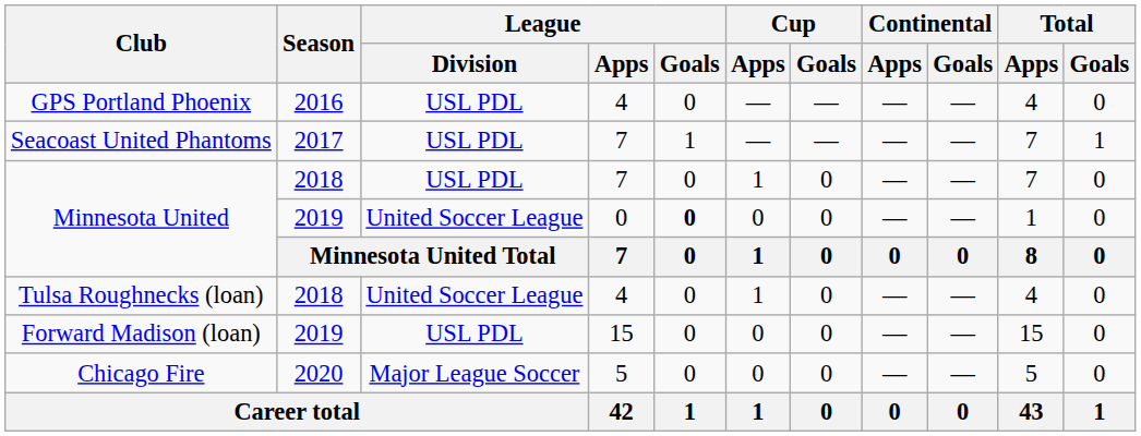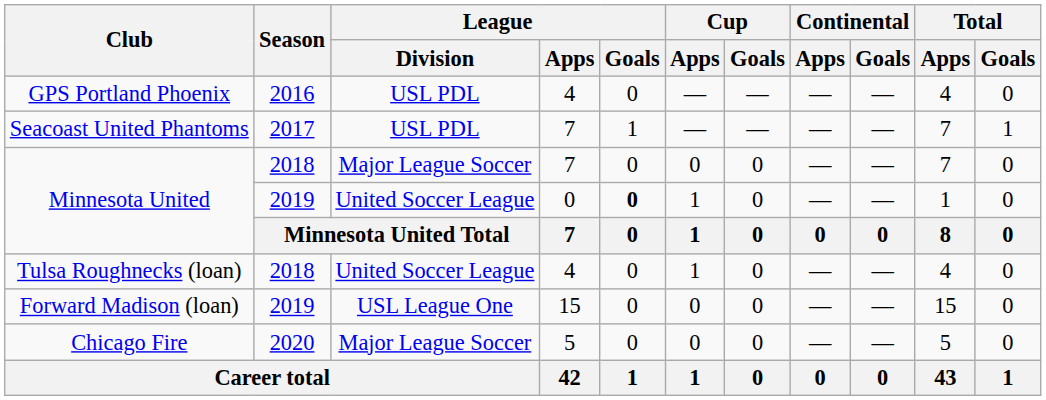 <table class="wikitable" style="text-align: center;">
 <tr>
 <th rowspan="2">Club</th>
 <th rowspan="2">Season</th>
 <th colspan="3">League</th>
 <th colspan="2">Cup</th>
 <th colspan="2">Continental</th>
 <th colspan="2">Total</th>
 </tr>
 <tr>
 <th>Division</th>
 <th>Apps</th>
 <th>Goals</th>
 <th>Apps</th>
 <th>Goals</th>
 <th>Apps</th>
 <th>Goals</th>
 <th>Apps</th>
 <th>Goals</th>
 </tr>
 <tr>
 <td rowspan="1"><a href='#'>GPS Portland Phoenix</a></td>
 <td><a href='#'>2016</a></td>
 <td><a href='#'>USL PDL</a></td>
 <td>4</td>
 <td>0</td>
 <td>—</td>
 <td>—</td>
 <td>—</td>
 <td>—</td>
 <td>4</td>
 <td>0</td>
 </tr>
 <tr>
 <td rowspan="1"><a href='#'>Seacoast United Phantoms</a></td>
 <td><a href='#'>2017</a></td>
 <td><a href='#'>USL PDL</a></td>
 <td>7</td>
 <td>1</td>
 <td>—</td>
 <td>—</td>
 <td>—</td>
 <td>—</td>
 <td>7</td>
 <td>1</td>
 </tr>
 <tr>
 <td rowspan="3"><a href='#'>Minnesota United</a></td>
 <td><a href='#'>2018</a></td>
-<td><a href='#'>USL PDL</a></td>
+<td><a href='#'>Major League Soccer</a></td>
 <td>7</td>
 <td>0</td>
-<td>1</td>
+<td>0</td>
 <td>0</td>
 <td>—</td>
 <td>—</td>
 <td>7</td>
 <td>0</td>
 </tr>
 <tr>
 <td><a href='#'>2019</a></td>
 <td><a href='#'>United Soccer League</a></td>
 <td>0</td>
 <td><strong>0</strong></td>
-<td>0</td>
+<td>1</td>
 <td>0</td>
 <td>—</td>
 <td>—</td>
 <td>1</td>
 <td>0</td>
 </tr>
 <tr>
 <th colspan="2">Minnesota United Total</th>
 <th>7</th>
 <th>0</th>
 <th>1</th>
 <th>0</th>
 <th>0</th>
 <th>0</th>
 <th>8</th>
 <th>0</th>
 </tr>
 <tr>
 <td rowspan="1"><a href='#'>Tulsa Roughnecks</a> (loan)</td>
 <td><a href='#'>2018</a></td>
 <td><a href='#'>United Soccer League</a></td>
 <td>4</td>
 <td>0</td>
 <td>1</td>
 <td>0</td>
 <td>—</td>
 <td>—</td>
 <td>4</td>
 <td>0</td>
 </tr>
 <tr>
 <td rowspan="1"><a href='#'>Forward Madison</a> (loan)</td>
 <td><a href='#'>2019</a></td>
-<td><a href='#'>USL PDL</a></td>
+<td><a href='#'>USL League One</a></td>
 <td>15</td>
 <td>0</td>
 <td>0</td>
 <td>0</td>
 <td>—</td>
 <td>—</td>
 <td>15</td>
 <td>0</td>
 </tr>
 <tr>
 <td rowspan="1"><a href='#'>Chicago Fire</a></td>
 <td><a href='#'>2020</a></td>
 <td><a href='#'>Major League Soccer</a></td>
 <td>5</td>
 <td>0</td>
 <td>0</td>
 <td>0</td>
 <td>—</td>
 <td>—</td>
 <td>5</td>
 <td>0</td>
 </tr>
 <tr>
 <th colspan="3">Career total</th>
 <th>42</th>
 <th>1</th>
 <th>1</th>
 <th>0</th>
 <th>0</th>
 <th>0</th>
 <th>43</th>
 <th>1</th>
 </tr>
 </table>
